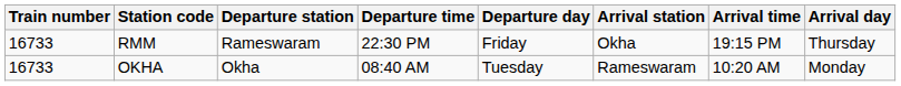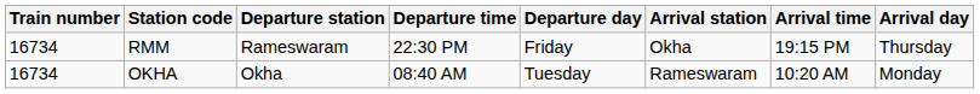 <table class="wikitable">
 <tr>
 <th>Train number</th>
 <th>Station code</th>
 <th>Departure station</th>
 <th>Departure time</th>
 <th>Departure day</th>
 <th>Arrival station</th>
 <th>Arrival time</th>
 <th>Arrival day</th>
 </tr>
 <tr>
-<td>16733</td>
+<td>16734</td>
 <td>RMM</td>
 <td>Rameswaram</td>
 <td>22:30 PM</td>
 <td>Friday</td>
 <td>Okha</td>
 <td>19:15 PM</td>
 <td>Thursday</td>
 </tr>
 <tr>
-<td>16733</td>
+<td>16734</td>
 <td>OKHA</td>
 <td>Okha</td>
 <td>08:40 AM</td>
 <td>Tuesday</td>
 <td>Rameswaram</td>
 <td>10:20 AM</td>
 <td>Monday</td>
 </tr>
 </table>
